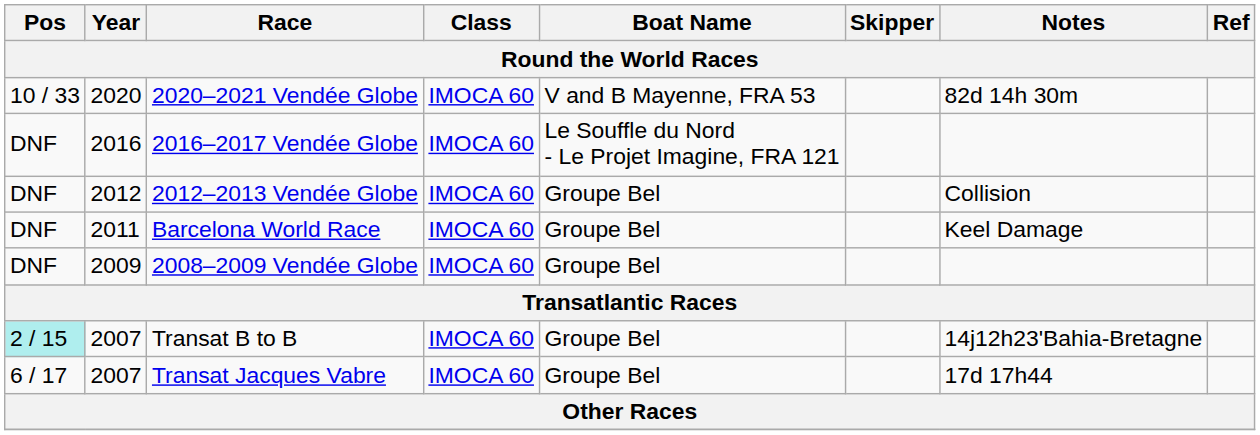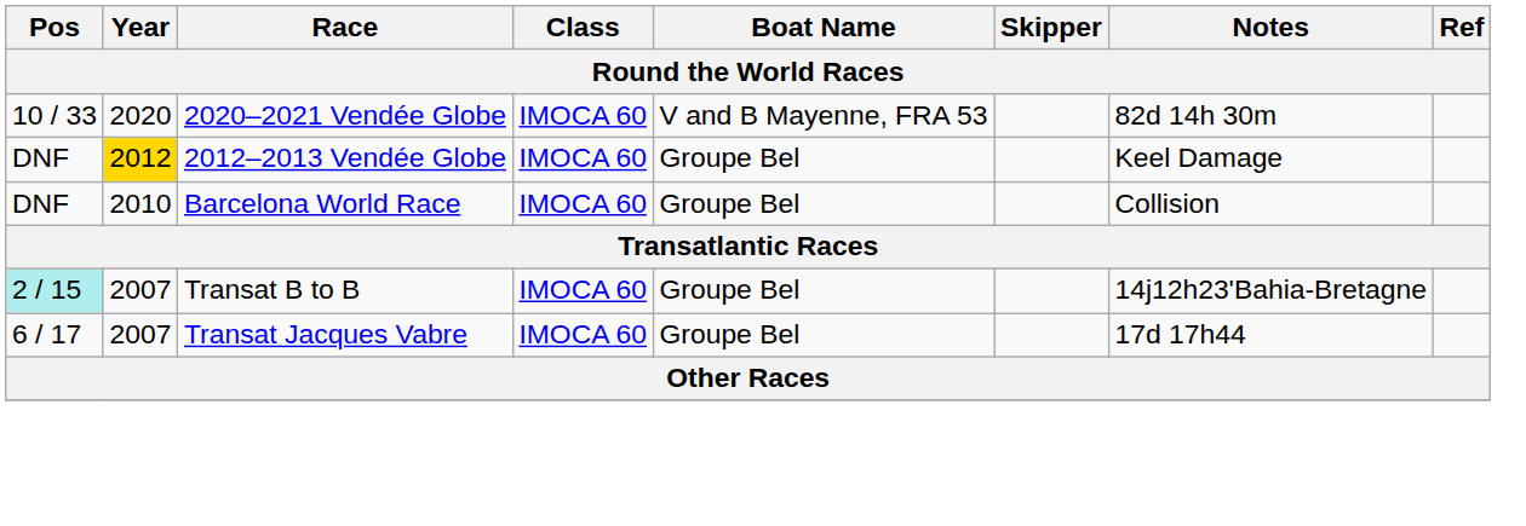 <table class="wikitable sortable">
 <tr>
 <th>Pos</th>
 <th>Year</th>
 <th>Race</th>
 <th>Class</th>
 <th>Boat Name</th>
 <th>Skipper</th>
 <th>Notes</th>
 <th>Ref</th>
 </tr>
 <tr>
 <th colspan="8"><strong>Round the World Races</strong></th>
 </tr>
 <tr>
 <td>10 / 33</td>
 <td>2020</td>
 <td><a href='#'>2020–2021 Vendée Globe</a></td>
 <td><a href='#'>IMOCA 60</a></td>
 <td>V and B Mayenne, FRA 53</td>
 <td></td>
 <td>82d 14h 30m</td>
 <td></td>
 </tr>
 <tr>
 <td>DNF</td>
-<td>2016</td>
-<td><a href='#'>2016–2017 Vendée Globe</a></td>
-<td><a href='#'>IMOCA 60</a></td>
-<td>Le Souffle du Nord <br>- Le Projet Imagine, FRA 121</td>
-<td></td>
-<td></td>
-<td></td>
-</tr>
-<tr>
-<td>DNF</td>
-<td>2012</td>
+<td style="background: gold;">2012</td>
 <td><a href='#'>2012–2013 Vendée Globe</a></td>
 <td><a href='#'>IMOCA 60</a></td>
 <td>Groupe Bel</td>
 <td></td>
-<td>Collision</td>
-<td></td>
-</tr>
-<tr>
-<td>DNF</td>
-<td>2011</td>
-<td><a href='#'>Barcelona World Race</a></td>
-<td><a href='#'>IMOCA 60</a></td>
-<td>Groupe Bel</td>
-<td><br></td>
 <td>Keel Damage</td>
 <td></td>
 </tr>
 <tr>
 <td>DNF</td>
-<td>2009</td>
-<td><a href='#'>2008–2009 Vendée Globe</a></td>
+<td>2010</td>
+<td><a href='#'>Barcelona World Race</a></td>
 <td><a href='#'>IMOCA 60</a></td>
 <td>Groupe Bel</td>
-<td></td>
-<td></td>
+<td><br></td>
+<td>Collision</td>
 <td></td>
 </tr>
 <tr>
 <th colspan="8"><strong>Transatlantic Races</strong></th>
 </tr>
 <tr>
 <td style="background: paleturquoise;">2 / 15</td>
 <td>2007</td>
 <td>Transat B to B</td>
 <td><a href='#'>IMOCA 60</a></td>
 <td>Groupe Bel</td>
 <td></td>
 <td>14j12h23'Bahia-Bretagne</td>
 <td></td>
 </tr>
 <tr>
 <td>6 / 17</td>
 <td>2007</td>
 <td><a href='#'>Transat Jacques Vabre</a></td>
 <td><a href='#'>IMOCA 60</a></td>
 <td>Groupe Bel</td>
 <td>  <br> </td>
 <td>17d 17h44</td>
 <td></td>
 </tr>
 <tr>
 <th colspan="8"><strong>Other Races</strong></th>
 </tr>
 <tr>
 </tr>
 </table>
